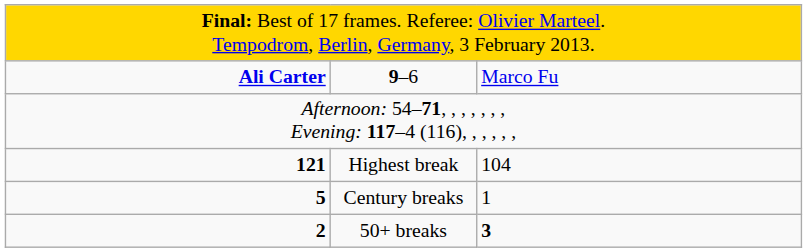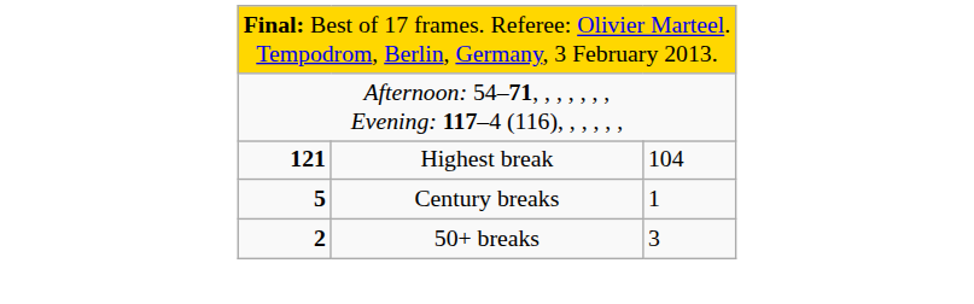 <table class="wikitable" style="font-size: 90%; margin: 1em auto 1em auto;">
 <tr>
 <td colspan = "3" align="center" bgcolor="#ffd700"><strong>Final:</strong> Best of 17 frames. Referee: <a href='#'>Olivier Marteel</a>.<br><a href='#'>Tempodrom</a>, <a href='#'>Berlin</a>, <a href='#'>Germany</a>, 3 February 2013.</td>
-</tr>
-<tr>
-<td width="230" align="right"><strong><a href='#'>Ali Carter</a></strong><br></td>
-<td width="100" align="center"><strong>9</strong>–6</td>
-<td width="230"><a href='#'>Marco Fu</a><br></td>
 </tr>
 <tr>
 <td colspan="3" align="center" style="font-size: 100%"><em>Afternoon:</em> 54–<strong>71</strong>, , , , , , , <br> <em>Evening:</em> <strong>117</strong>–4 (116), , , , , , </td>
 </tr>
 <tr>
 <td align="right"><strong>121</strong></td>
 <td align="center">Highest break</td>
 <td>104</td>
 </tr>
 <tr>
 <td align="right"><strong>5</strong></td>
 <td align="center">Century breaks</td>
 <td>1</td>
 </tr>
 <tr>
 <td align="right"><strong>2</strong></td>
 <td align="center">50+ breaks</td>
-<td><strong>3</strong></td>
+<td>3</td>
 </tr>
 </table>
